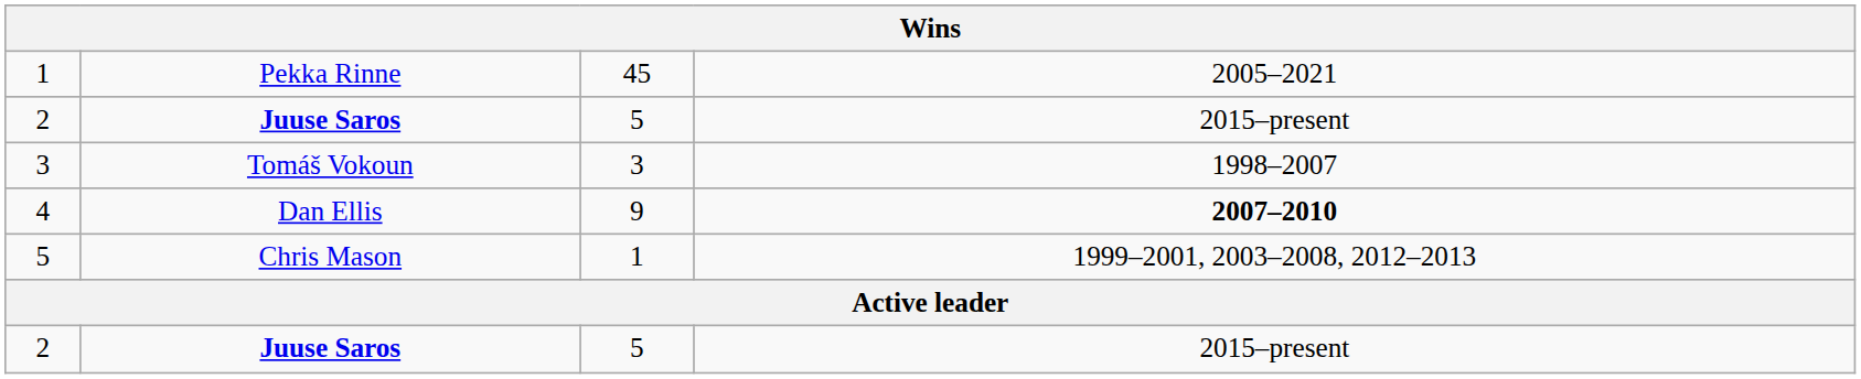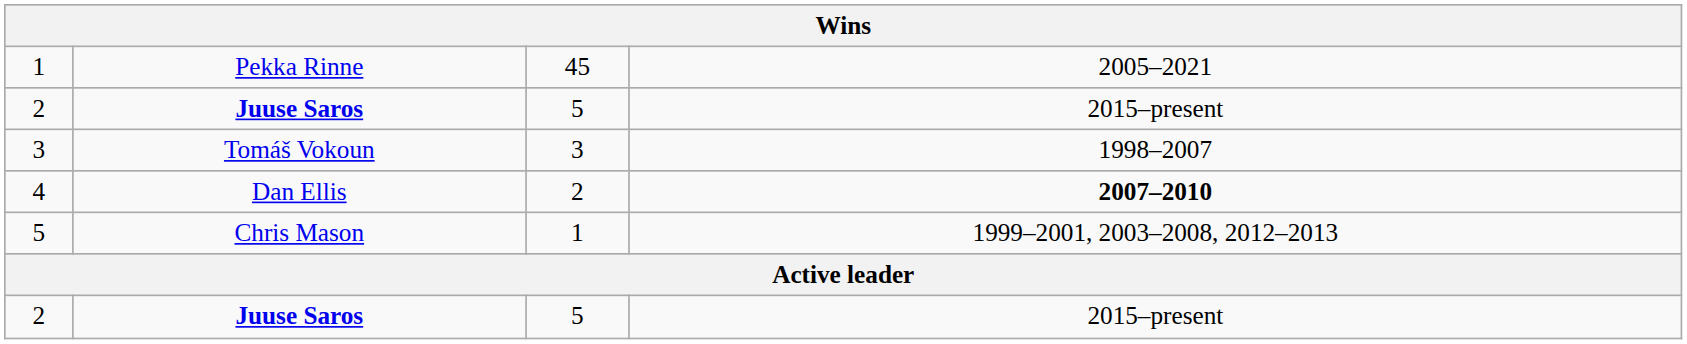 <table class="wikitable" style="text-align: center; font-size: 95%" width="80%">
 <tr>
 <th colspan="4">Wins</th>
 </tr>
 <tr>
 <td>1</td>
 <td><a href='#'>Pekka Rinne</a></td>
 <td>45</td>
 <td>2005–2021</td>
 </tr>
 <tr>
 <td>2</td>
 <td><strong><a href='#'>Juuse Saros</a></strong></td>
 <td>5</td>
 <td>2015–present</td>
 </tr>
 <tr>
 <td>3</td>
 <td><a href='#'>Tomáš Vokoun</a></td>
 <td>3</td>
 <td>1998–2007</td>
 </tr>
 <tr>
 <td>4</td>
 <td><a href='#'>Dan Ellis</a></td>
-<td>9</td>
+<td>2</td>
 <td><strong>2007–2010</strong></td>
 </tr>
 <tr>
 <td>5</td>
 <td><a href='#'>Chris Mason</a></td>
 <td>1</td>
 <td>1999–2001, 2003–2008, 2012–2013</td>
 </tr>
 <tr>
 <th colspan="4">Active leader</th>
 </tr>
 <tr>
 <td>2</td>
 <td><strong><a href='#'>Juuse Saros</a></strong></td>
 <td>5</td>
 <td>2015–present</td>
 </tr>
 </table>
